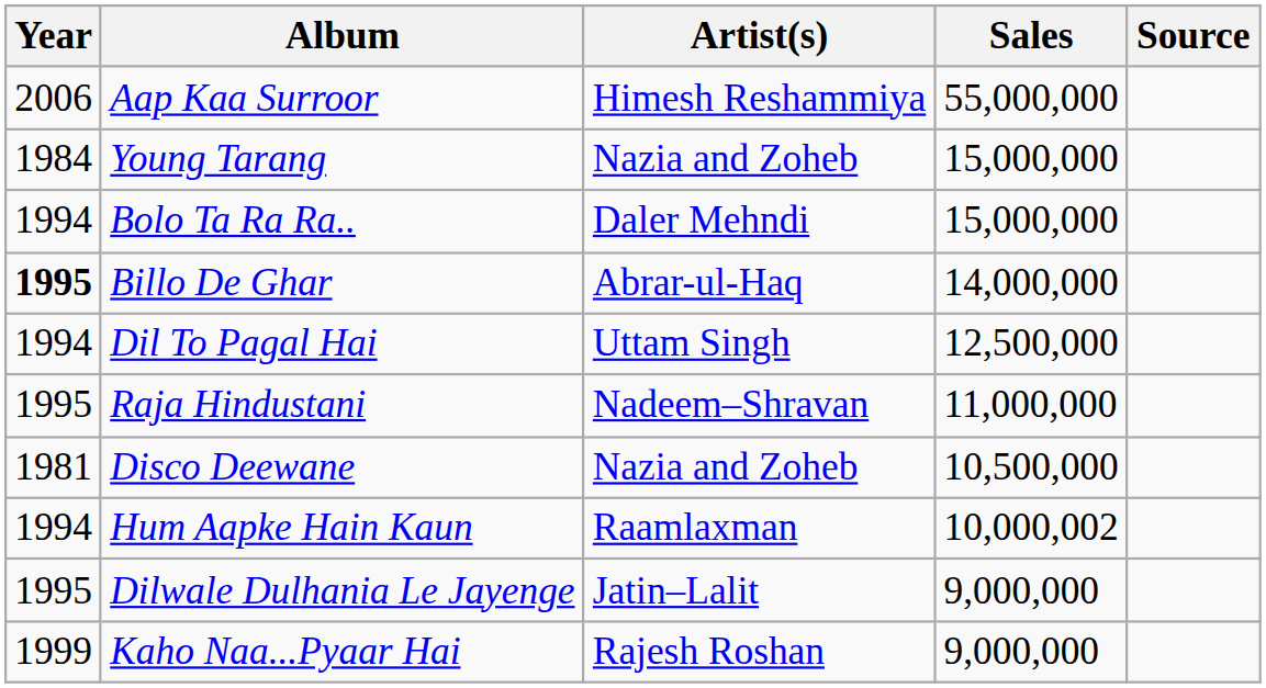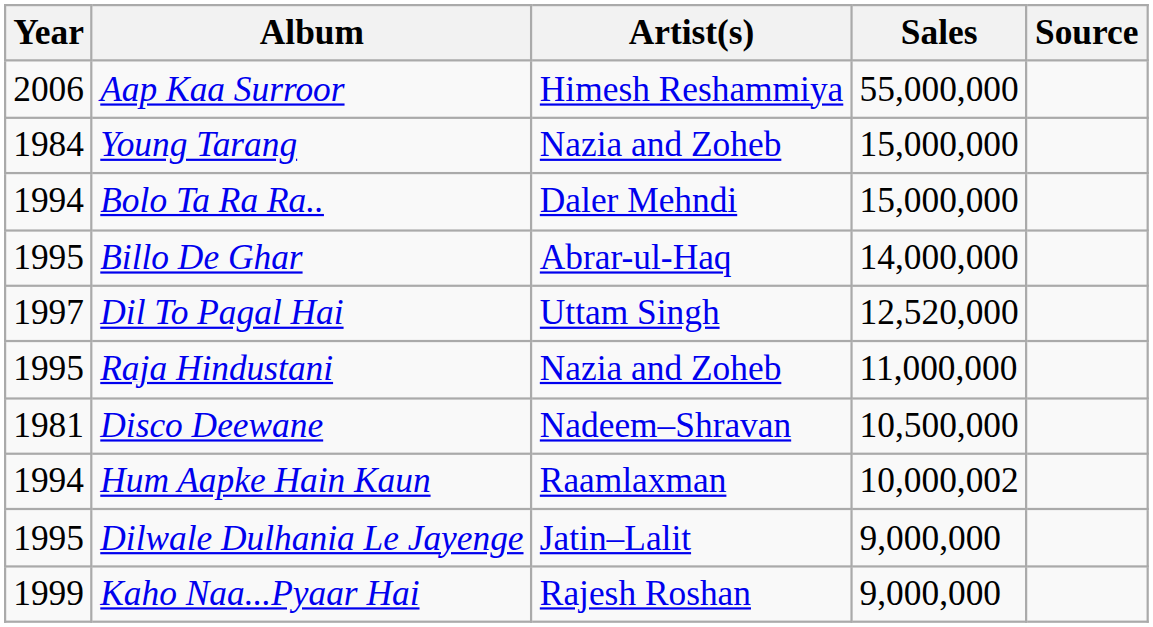 <table class="wikitable sortable">
 <tr>
 <th scope="col">Year</th>
 <th scope="col">Album</th>
 <th scope="col">Artist(s)</th>
 <th scope="col">Sales</th>
 <th scope="col">Source</th>
 </tr>
 <tr>
 <td>2006</td>
 <td><em><a href='#'>Aap Kaa Surroor</a></em></td>
 <td><a href='#'>Himesh Reshammiya</a></td>
 <td>55,000,000</td>
 <td></td>
 </tr>
 <tr>
 <td>1984</td>
 <td><em><a href='#'>Young Tarang</a></em></td>
 <td><a href='#'>Nazia and Zoheb</a></td>
 <td>15,000,000</td>
 <td></td>
 </tr>
 <tr>
 <td>1994</td>
 <td><em><a href='#'>Bolo Ta Ra Ra..</a></em></td>
 <td><a href='#'>Daler Mehndi</a></td>
 <td>15,000,000</td>
 <td></td>
 </tr>
 <tr>
-<td><strong>1995</strong></td>
+<td>1995</td>
 <td><em><a href='#'>Billo De Ghar</a></em></td>
 <td><a href='#'>Abrar-ul-Haq</a></td>
 <td>14,000,000</td>
 <td></td>
 </tr>
 <tr>
-<td>1994</td>
+<td>1997</td>
 <td><em><a href='#'>Dil To Pagal Hai</a></em></td>
 <td><a href='#'>Uttam Singh</a></td>
-<td>12,500,000</td>
+<td>12,520,000</td>
 <td></td>
 </tr>
 <tr>
 <td>1995</td>
 <td><em><a href='#'>Raja Hindustani</a></em></td>
-<td><a href='#'>Nadeem–Shravan</a></td>
+<td><a href='#'>Nazia and Zoheb</a></td>
 <td>11,000,000</td>
 <td></td>
 </tr>
 <tr>
 <td>1981</td>
 <td><em><a href='#'>Disco Deewane</a></em></td>
-<td><a href='#'>Nazia and Zoheb</a></td>
+<td><a href='#'>Nadeem–Shravan</a></td>
 <td>10,500,000</td>
 <td></td>
 </tr>
 <tr>
 <td>1994</td>
 <td><em><a href='#'>Hum Aapke Hain Kaun</a></em></td>
 <td><a href='#'>Raamlaxman</a></td>
 <td>10,000,002</td>
 <td></td>
 </tr>
 <tr>
 <td>1995</td>
 <td><em><a href='#'>Dilwale Dulhania Le Jayenge</a></em></td>
 <td><a href='#'>Jatin–Lalit</a></td>
 <td>9,000,000</td>
 <td></td>
 </tr>
 <tr>
 <td>1999</td>
 <td><em><a href='#'>Kaho Naa...Pyaar Hai</a></em></td>
 <td><a href='#'>Rajesh Roshan</a></td>
 <td>9,000,000</td>
 <td></td>
 </tr>
 </table>
